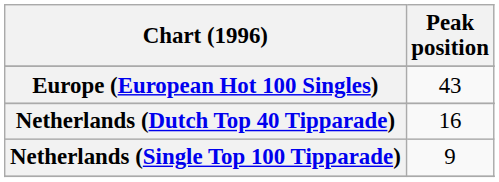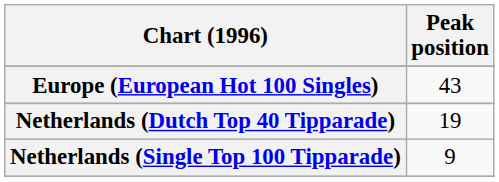 <table class="wikitable sortable plainrowheaders" style="text-align:center">
 <tr>
 <th>Chart (1996)</th>
 <th>Peak<br>position</th>
 </tr>
 <tr>
 </tr>
 <tr>
 <th scope="row">Europe (<a href='#'>European Hot 100 Singles</a>)</th>
 <td>43</td>
 </tr>
 <tr>
 </tr>
 <tr>
 <th scope="row">Netherlands (<a href='#'>Dutch Top 40 Tipparade</a>)<br></th>
-<td>16</td>
+<td>19</td>
 </tr>
 <tr>
 <th scope="row">Netherlands (<a href='#'>Single Top 100 Tipparade</a>)<br></th>
 <td>9</td>
 </tr>
 <tr>
 </tr>
 <tr>
 </tr>
 <tr>
 </tr>
 <tr>
 </tr>
 <tr>
 </tr>
 </table>
